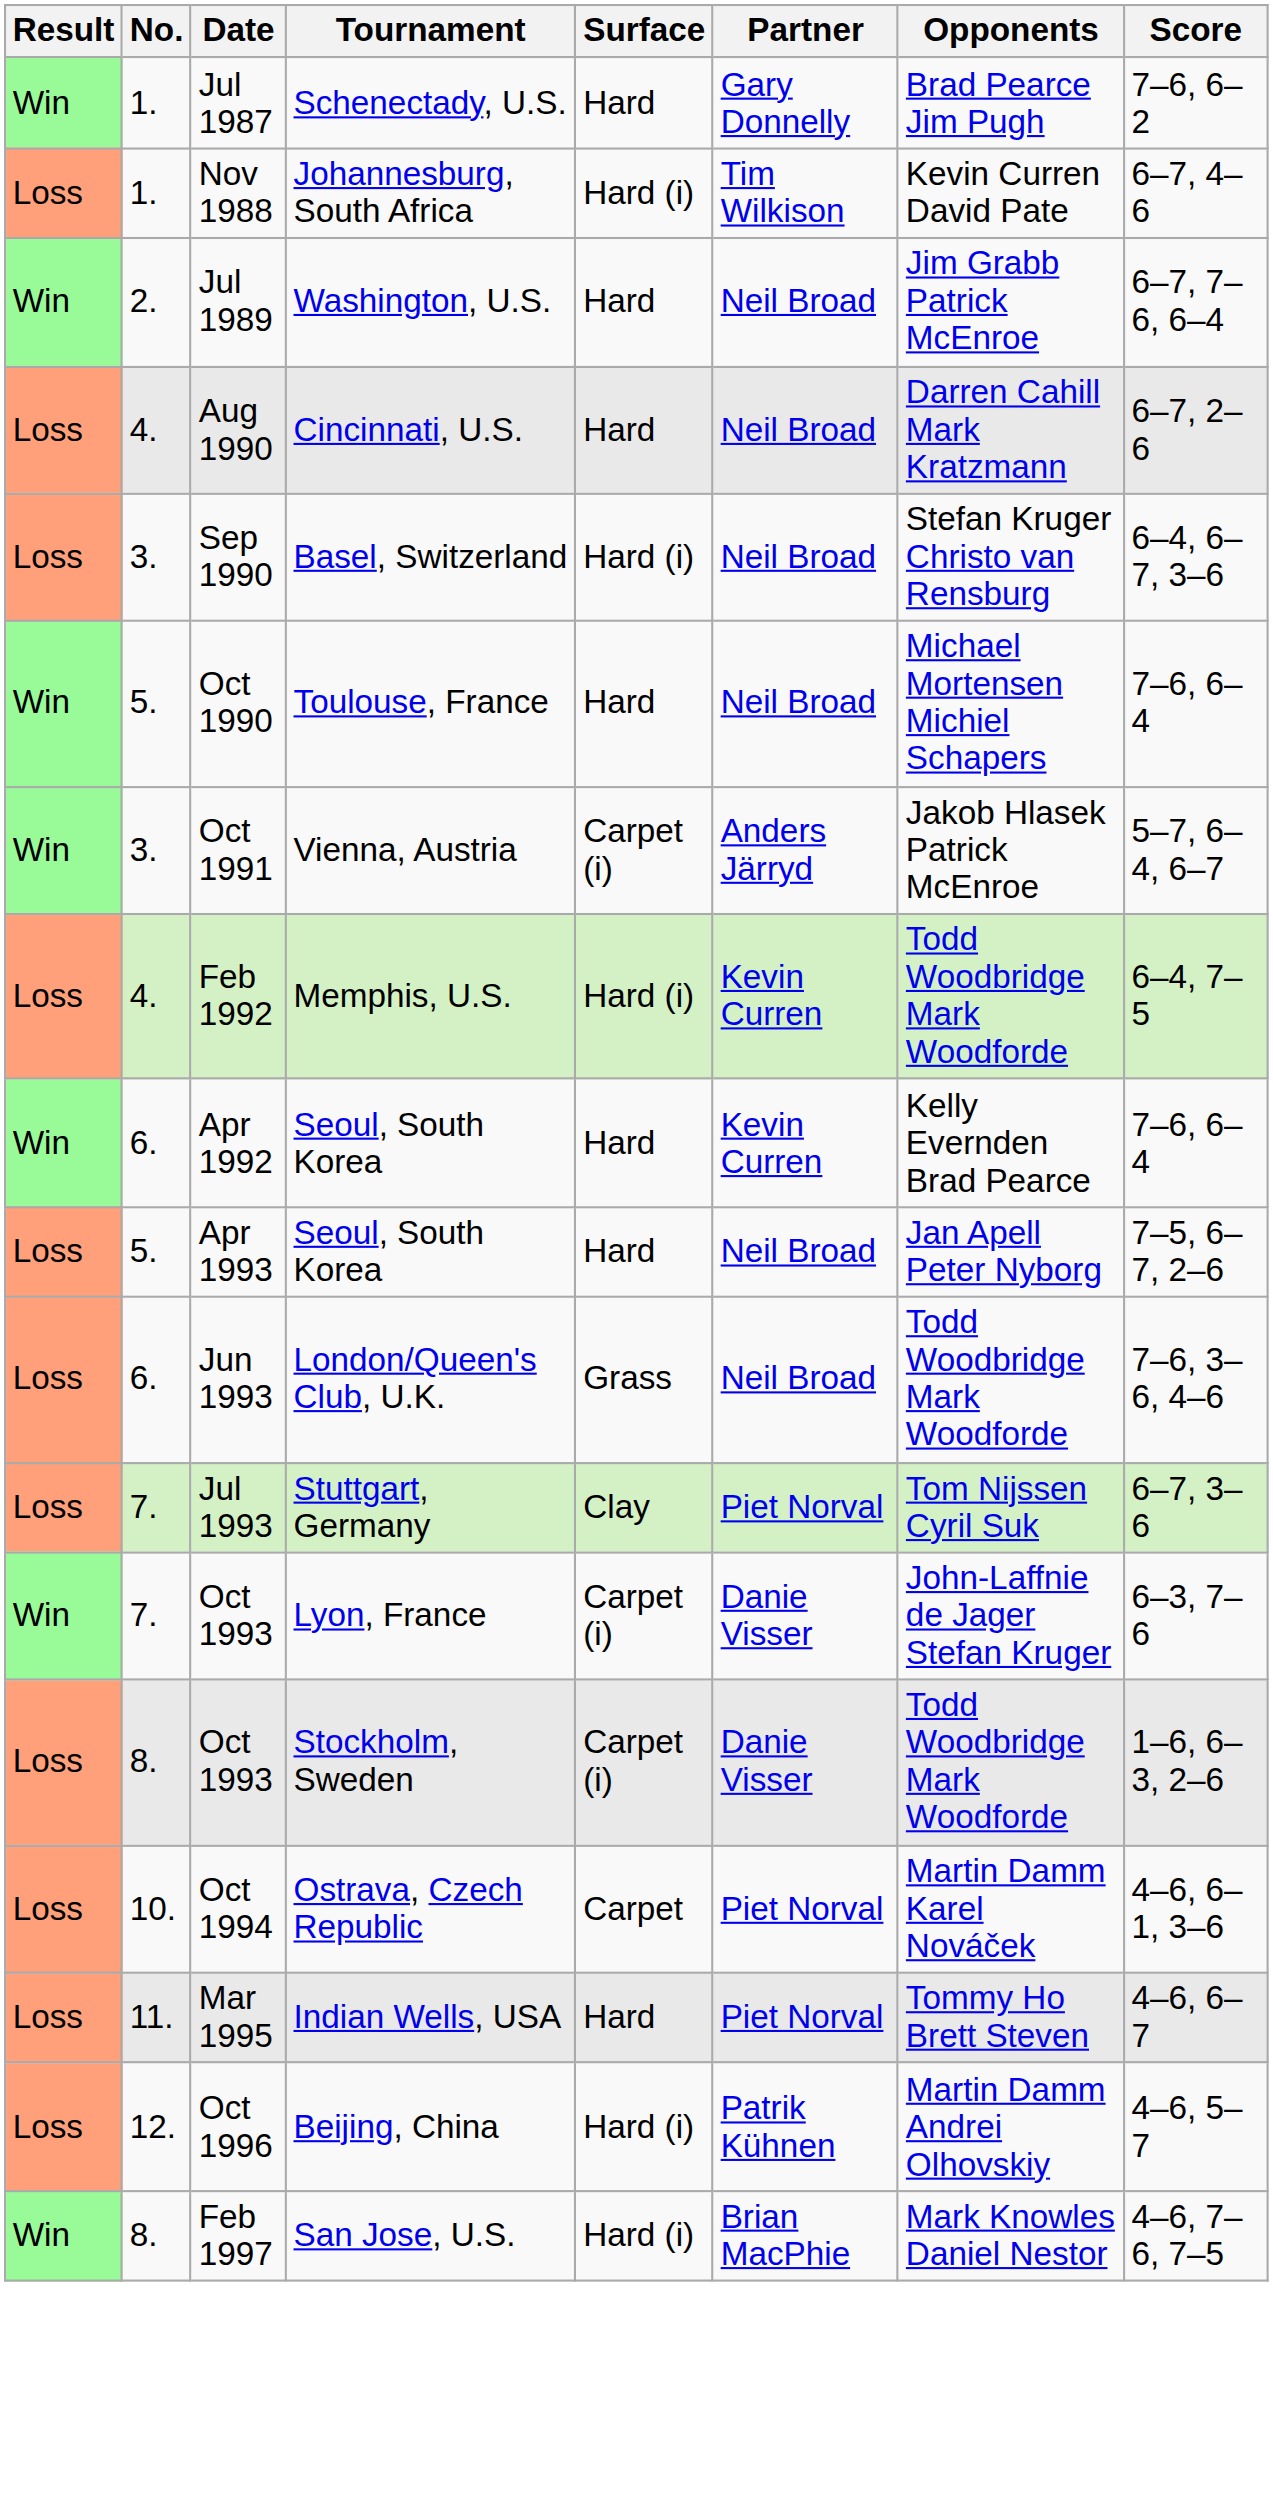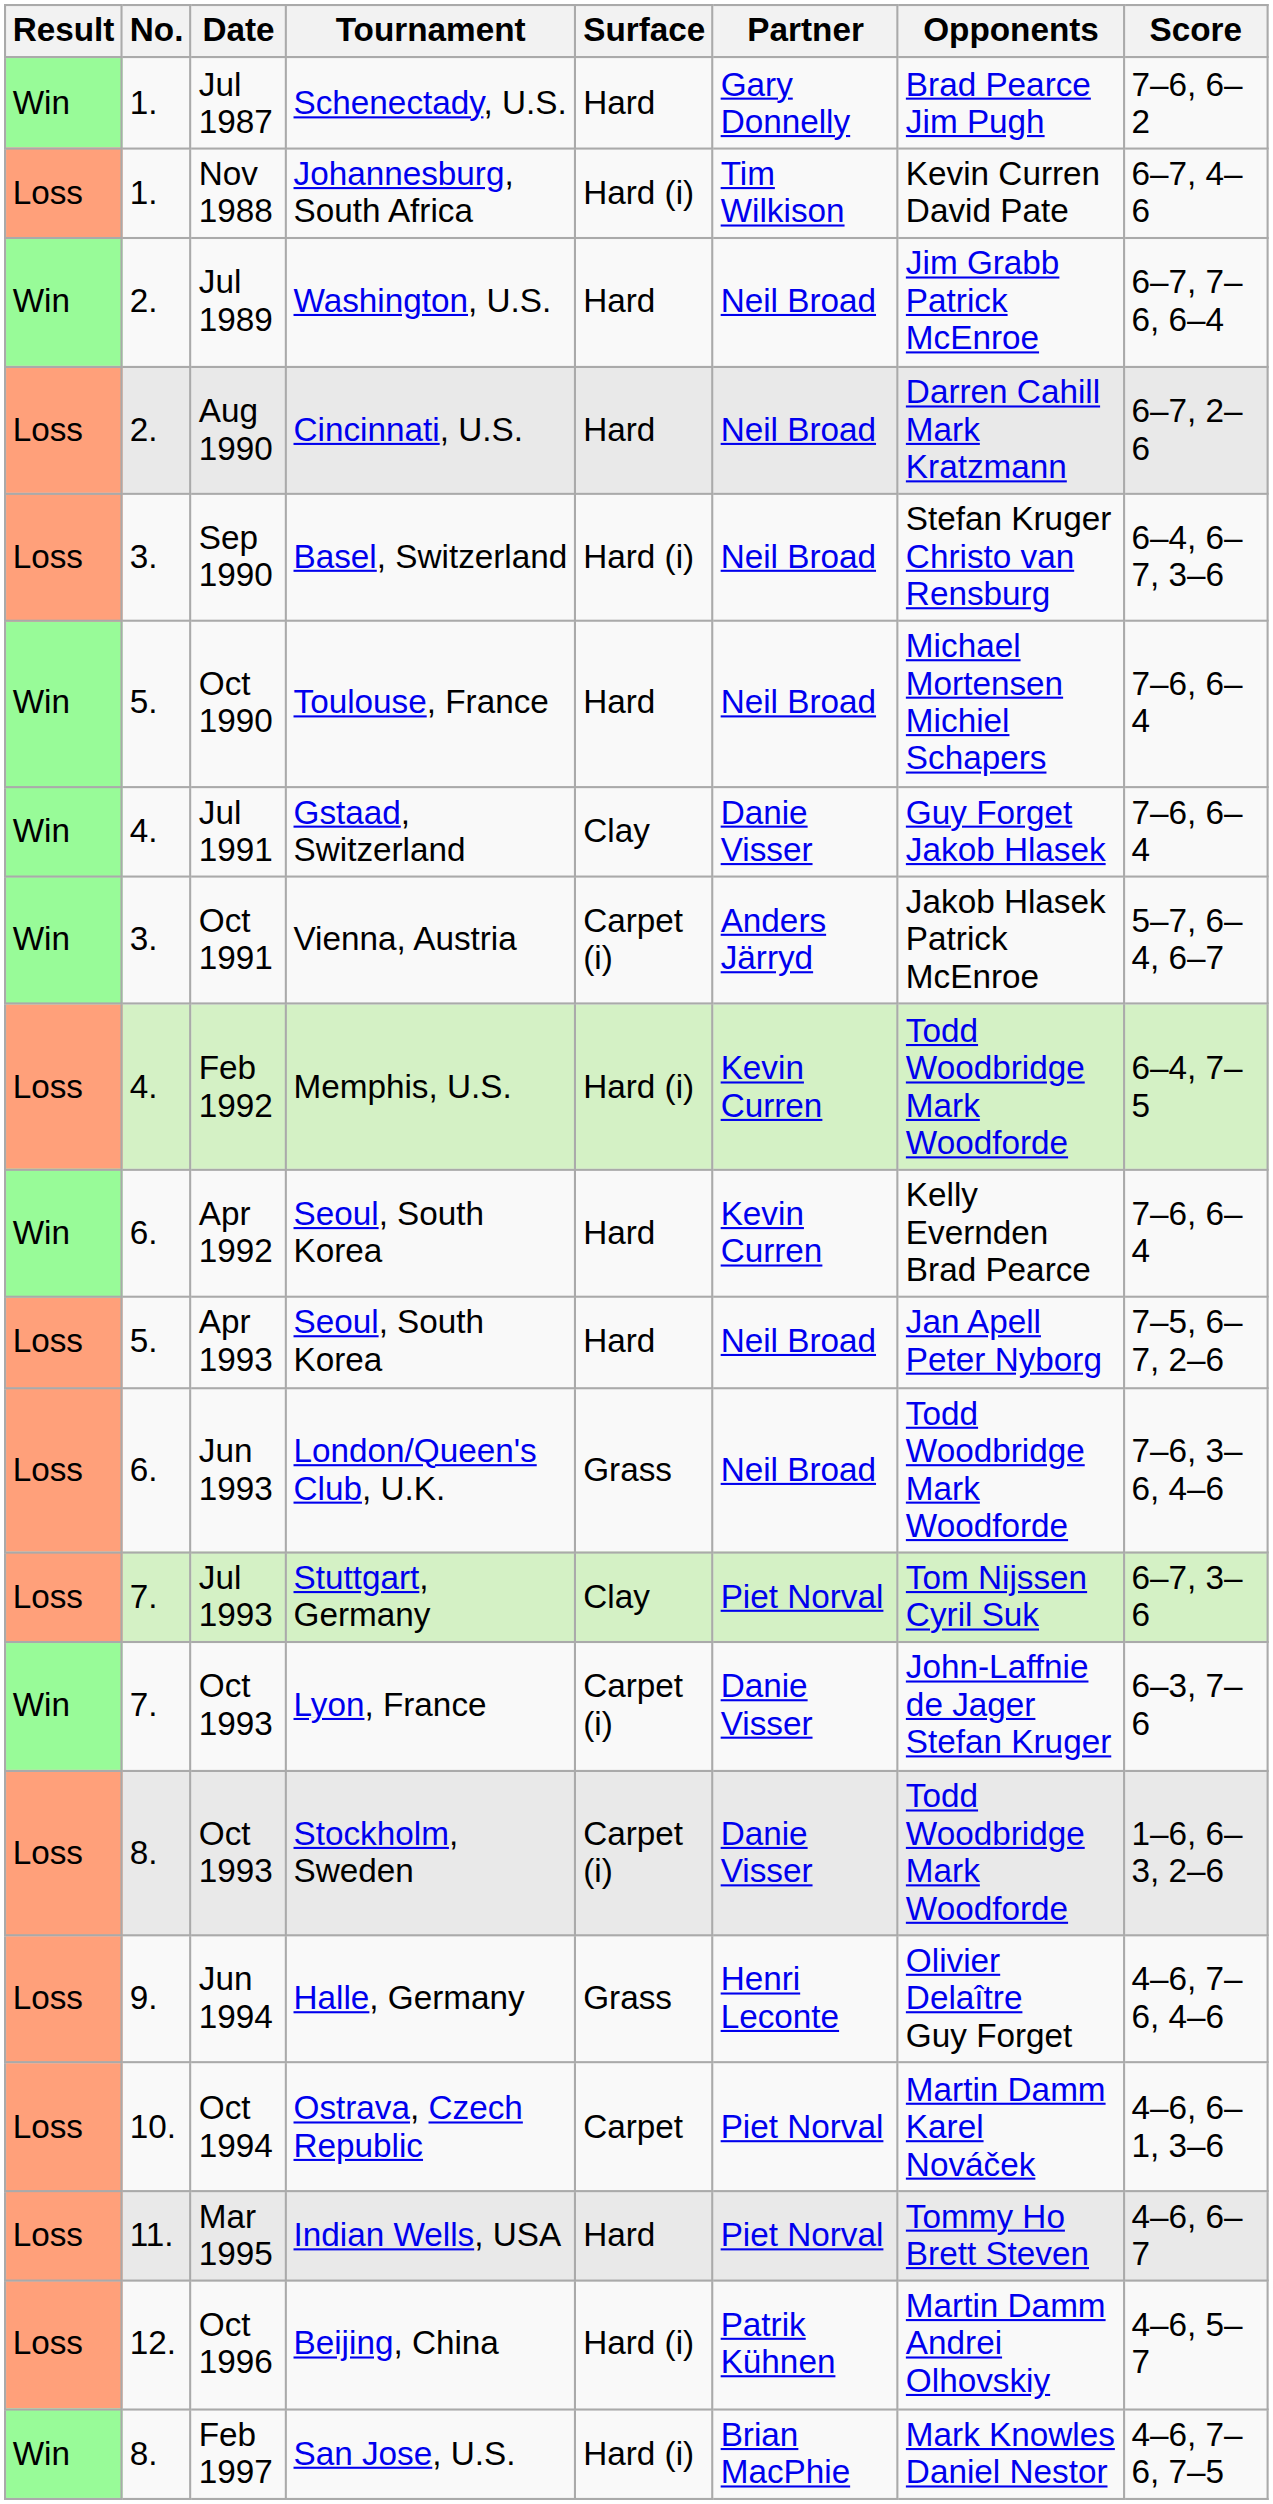 <table class="sortable wikitable">
 <tr>
 <th style="width:45px">Result</th>
 <th style="width:25px">No.</th>
 <th style="width:50px">Date</th>
 <th style="width:200px">Tournament</th>
 <th style="width:50px">Surface</th>
 <th style="width:170px">Partner</th>
 <th style="width:170px">Opponents</th>
 <th style="width:140px" class="unsortable">Score</th>
 </tr>
 <tr>
 <td style="background:#98fb98;">Win</td>
 <td>1.</td>
 <td>Jul 1987</td>
 <td><a href='#'>Schenectady</a>, U.S.</td>
 <td>Hard</td>
 <td> <a href='#'>Gary Donnelly</a></td>
 <td> <a href='#'>Brad Pearce</a> <br>  <a href='#'>Jim Pugh</a></td>
 <td>7–6, 6–2</td>
 </tr>
 <tr>
 <td style="background:#ffa07a;">Loss</td>
 <td>1.</td>
 <td>Nov 1988</td>
 <td><a href='#'>Johannesburg</a>, South Africa</td>
 <td>Hard (i)</td>
 <td> <a href='#'>Tim Wilkison</a></td>
 <td> Kevin Curren <br>  David Pate</td>
 <td>6–7, 4–6</td>
 </tr>
 <tr>
 <td style="background:#98fb98;">Win</td>
 <td>2.</td>
 <td>Jul 1989</td>
 <td><a href='#'>Washington</a>, U.S.</td>
 <td>Hard</td>
 <td> <a href='#'>Neil Broad</a></td>
 <td> <a href='#'>Jim Grabb</a><br> <a href='#'>Patrick McEnroe</a></td>
 <td>6–7, 7–6, 6–4</td>
 </tr>
 <tr style="background:#e9e9e9;">
 <td style="background:#ffa07a;">Loss</td>
-<td>4.</td>
+<td>2.</td>
 <td>Aug 1990</td>
 <td><a href='#'>Cincinnati</a>, U.S.</td>
 <td>Hard</td>
 <td> <a href='#'>Neil Broad</a></td>
 <td> <a href='#'>Darren Cahill</a><br> <a href='#'>Mark Kratzmann</a></td>
 <td>6–7, 2–6</td>
 </tr>
 <tr>
 <td style="background:#ffa07a;">Loss</td>
 <td>3.</td>
 <td>Sep 1990</td>
 <td><a href='#'>Basel</a>, Switzerland</td>
 <td>Hard (i)</td>
 <td> <a href='#'>Neil Broad</a></td>
 <td> Stefan Kruger<br> <a href='#'>Christo van Rensburg</a></td>
 <td>6–4, 6–7, 3–6</td>
 </tr>
 <tr>
 <td style="background:#98fb98;">Win</td>
 <td>5.</td>
 <td>Oct 1990</td>
 <td><a href='#'>Toulouse</a>, France</td>
 <td>Hard</td>
 <td> <a href='#'>Neil Broad</a></td>
 <td> <a href='#'>Michael Mortensen</a><br> <a href='#'>Michiel Schapers</a></td>
+<td>7–6, 6–4</td>
+</tr>
+<tr>
+<td style="background:#98fb98;">Win</td>
+<td>4.</td>
+<td>Jul 1991</td>
+<td><a href='#'>Gstaad</a>, Switzerland</td>
+<td>Clay</td>
+<td> <a href='#'>Danie Visser</a></td>
+<td> <a href='#'>Guy Forget</a> <br>  <a href='#'>Jakob Hlasek</a></td>
 <td>7–6, 6–4</td>
 </tr>
 <tr>
 <td style="background:#98fb98;">Win</td>
 <td>3.</td>
 <td>Oct 1991</td>
 <td>Vienna, Austria</td>
 <td>Carpet (i)</td>
 <td> <a href='#'>Anders Järryd</a></td>
 <td> Jakob Hlasek <br>  Patrick McEnroe</td>
 <td>5–7, 6–4, 6–7</td>
 </tr>
 <tr style="background:#d4f1c5;">
 <td style="background:#ffa07a;">Loss</td>
 <td>4.</td>
 <td>Feb 1992</td>
 <td>Memphis, U.S.</td>
 <td>Hard (i)</td>
 <td> <a href='#'>Kevin Curren</a></td>
 <td> <a href='#'>Todd Woodbridge</a> <br>  <a href='#'>Mark Woodforde</a></td>
 <td>6–4, 7–5</td>
 </tr>
 <tr>
 <td style="background:#98fb98;">Win</td>
 <td>6.</td>
 <td>Apr 1992</td>
 <td><a href='#'>Seoul</a>, South Korea</td>
 <td>Hard</td>
 <td> <a href='#'>Kevin Curren</a></td>
 <td> Kelly Evernden <br>  Brad Pearce</td>
 <td>7–6, 6–4</td>
 </tr>
 <tr>
 <td style="background:#ffa07a;">Loss</td>
 <td>5.</td>
 <td>Apr 1993</td>
 <td><a href='#'>Seoul</a>, South Korea</td>
 <td>Hard</td>
 <td> <a href='#'>Neil Broad</a></td>
 <td> <a href='#'>Jan Apell</a><br> <a href='#'>Peter Nyborg</a></td>
 <td>7–5, 6–7, 2–6</td>
 </tr>
 <tr>
 <td style="background:#ffa07a;">Loss</td>
 <td>6.</td>
 <td>Jun 1993</td>
 <td><a href='#'>London/Queen's Club</a>, U.K.</td>
 <td>Grass</td>
 <td> <a href='#'>Neil Broad</a></td>
 <td> <a href='#'>Todd Woodbridge</a><br> <a href='#'>Mark Woodforde</a></td>
 <td>7–6, 3–6, 4–6</td>
 </tr>
 <tr style="background:#d4f1c5;">
 <td style="background:#ffa07a;">Loss</td>
 <td>7.</td>
 <td>Jul 1993</td>
 <td><a href='#'>Stuttgart</a>, Germany</td>
 <td>Clay</td>
 <td> <a href='#'>Piet Norval</a></td>
 <td> <a href='#'>Tom Nijssen</a> <br>  <a href='#'>Cyril Suk</a></td>
 <td>6–7, 3–6</td>
 </tr>
 <tr>
 <td style="background:#98fb98;">Win</td>
 <td>7.</td>
 <td>Oct 1993</td>
 <td><a href='#'>Lyon</a>, France</td>
 <td>Carpet (i)</td>
 <td> <a href='#'>Danie Visser</a></td>
 <td> <a href='#'>John-Laffnie de Jager</a> <br>  <a href='#'>Stefan Kruger</a></td>
 <td>6–3, 7–6</td>
 </tr>
 <tr style="background:#e9e9e9;">
 <td style="background:#ffa07a;">Loss</td>
 <td>8.</td>
 <td>Oct 1993</td>
 <td><a href='#'>Stockholm</a>, Sweden</td>
 <td>Carpet (i)</td>
 <td> <a href='#'>Danie Visser</a></td>
 <td> <a href='#'>Todd Woodbridge</a> <br>  <a href='#'>Mark Woodforde</a></td>
 <td>1–6, 6–3, 2–6</td>
 </tr>
 <tr>
 <td style="background:#ffa07a;">Loss</td>
+<td>9.</td>
+<td>Jun 1994</td>
+<td><a href='#'>Halle</a>, Germany</td>
+<td>Grass</td>
+<td> <a href='#'>Henri Leconte</a></td>
+<td> <a href='#'>Olivier Delaître</a> <br>  Guy Forget</td>
+<td>4–6, 7–6, 4–6</td>
+</tr>
+<tr>
+<td style="background:#ffa07a;">Loss</td>
 <td>10.</td>
 <td>Oct 1994</td>
 <td><a href='#'>Ostrava</a>, <a href='#'>Czech Republic</a></td>
 <td>Carpet</td>
 <td> <a href='#'>Piet Norval</a></td>
 <td> <a href='#'>Martin Damm</a> <br>  <a href='#'>Karel Nováček</a></td>
 <td>4–6, 6–1, 3–6</td>
 </tr>
 <tr style="background:#e9e9e9;">
 <td style="background:#ffa07a;">Loss</td>
 <td>11.</td>
 <td>Mar 1995</td>
 <td><a href='#'>Indian Wells</a>, USA</td>
 <td>Hard</td>
 <td> <a href='#'>Piet Norval</a></td>
 <td> <a href='#'>Tommy Ho</a> <br>  <a href='#'>Brett Steven</a></td>
 <td>4–6, 6–7</td>
 </tr>
 <tr>
 <td style="background:#ffa07a;">Loss</td>
 <td>12.</td>
 <td>Oct 1996</td>
 <td><a href='#'>Beijing</a>, China</td>
 <td>Hard (i)</td>
 <td> <a href='#'>Patrik Kühnen</a></td>
 <td> <a href='#'>Martin Damm</a><br> <a href='#'>Andrei Olhovskiy</a></td>
 <td>4–6, 5–7</td>
 </tr>
 <tr>
 <td style="background:#98fb98;">Win</td>
 <td>8.</td>
 <td>Feb 1997</td>
 <td><a href='#'>San Jose</a>, U.S.</td>
 <td>Hard (i)</td>
 <td> <a href='#'>Brian MacPhie</a></td>
 <td> <a href='#'>Mark Knowles</a> <br>  <a href='#'>Daniel Nestor</a></td>
 <td>4–6, 7–6, 7–5</td>
 </tr>
 </table>
